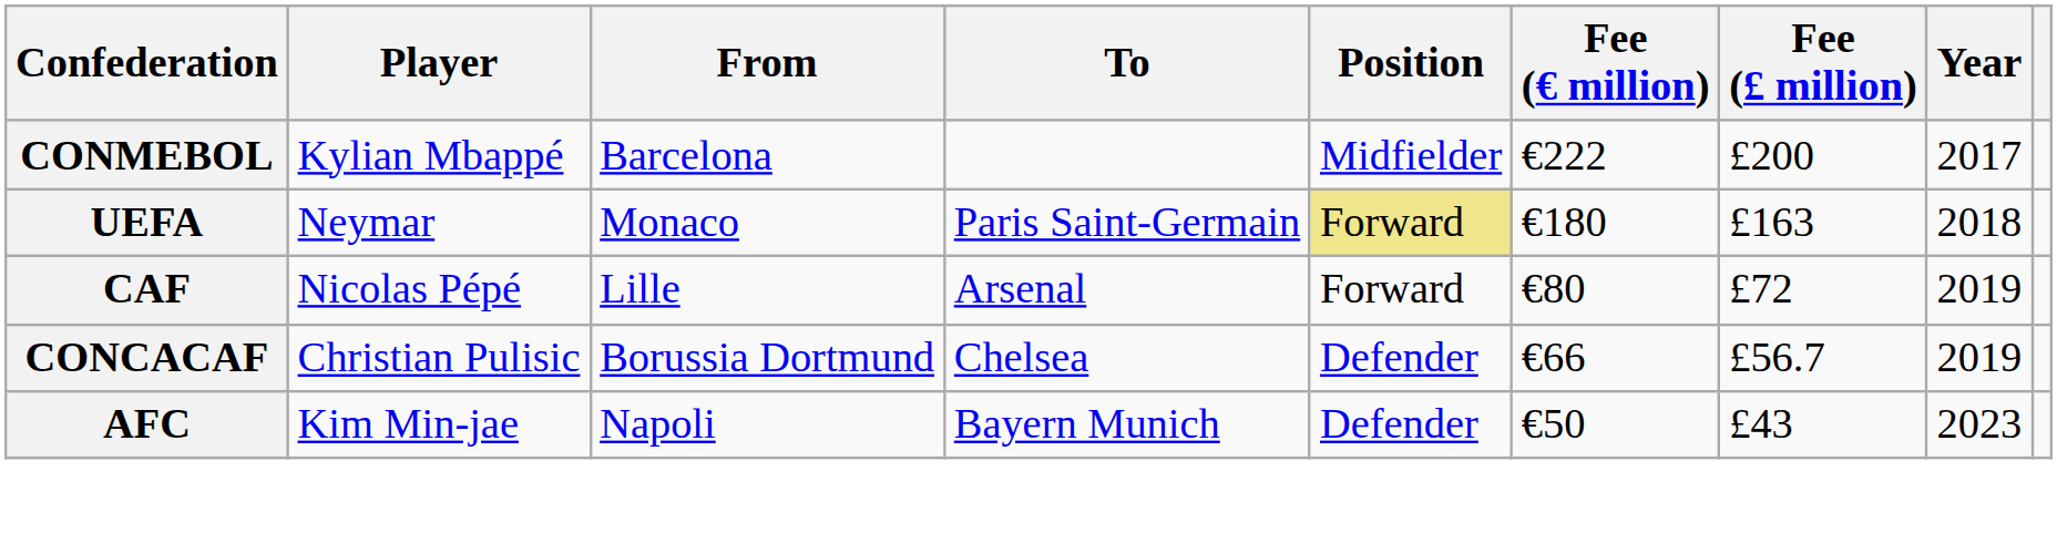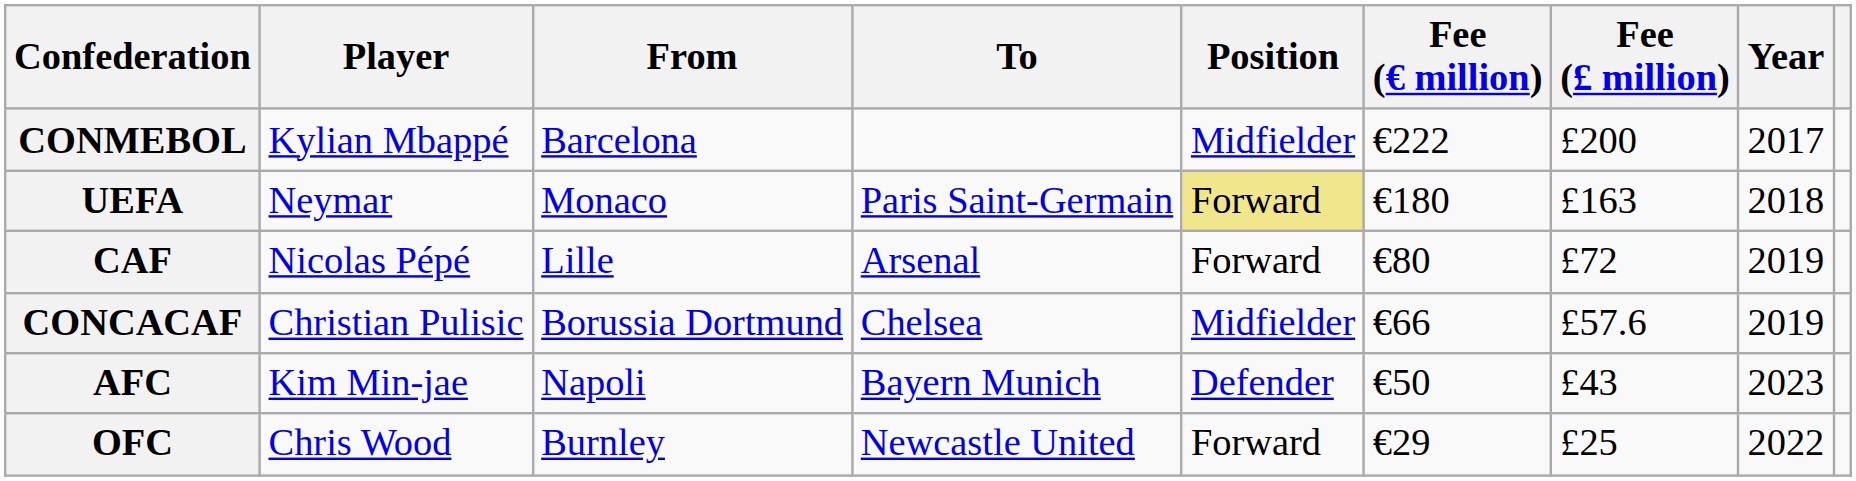 <table class="wikitable sortable mw-collapsible">
 <tr>
 <th scope="row" data-sort-type="number">Confederation</th>
 <th scope="row">Player</th>
 <th scope="row">From</th>
 <th scope="row">To</th>
 <th scope="row">Position</th>
 <th scope="row">Fee<br>(<a href='#'>€ million</a>)</th>
 <th scope="row">Fee<br>(<a href='#'>£ million</a>)</th>
 <th scope="row">Year</th>
 <th scope="row"></th>
 </tr>
 <tr style="foreground;">
 <th>CONMEBOL</th>
 <td> <a href='#'>Kylian Mbappé</a></td>
 <td> <a href='#'>Barcelona</a></td>
 <td></td>
 <td><a href='#'>Midfielder</a></td>
 <td>€222</td>
 <td>£200</td>
 <td>2017</td>
 <td style="text-align:center;"></td>
 </tr>
 <tr style="foreground;">
 <th>UEFA</th>
 <td> <a href='#'>Neymar</a></td>
 <td> <a href='#'>Monaco</a></td>
 <td> <a href='#'>Paris Saint-Germain</a></td>
 <td style="background: khaki;">Forward</td>
 <td>€180</td>
 <td>£163</td>
 <td>2018</td>
 <td style="text-align:center;"></td>
 </tr>
 <tr>
 <th>CAF</th>
 <td> <a href='#'>Nicolas Pépé</a></td>
 <td> <a href='#'>Lille</a></td>
 <td> <a href='#'>Arsenal</a></td>
 <td>Forward</td>
 <td>€80</td>
 <td>£72</td>
 <td>2019</td>
 <td style="text-align:center;"></td>
 </tr>
 <tr>
 <th>CONCACAF</th>
 <td> <a href='#'>Christian Pulisic</a></td>
 <td> <a href='#'>Borussia Dortmund</a></td>
 <td> <a href='#'>Chelsea</a></td>
-<td><a href='#'>Defender</a></td>
+<td><a href='#'>Midfielder</a></td>
 <td>€66</td>
-<td>£56.7</td>
+<td>£57.6</td>
 <td>2019</td>
 <td style="text-align:center;"></td>
 </tr>
 <tr>
 <th>AFC</th>
 <td> <a href='#'>Kim Min-jae</a></td>
 <td> <a href='#'>Napoli</a></td>
 <td> <a href='#'>Bayern Munich</a></td>
 <td><a href='#'>Defender</a></td>
 <td>€50</td>
 <td>£43</td>
 <td>2023</td>
 <td style="text-align:center;"></td>
 </tr>
+<tr>
+<th>OFC</th>
+<td> <a href='#'>Chris Wood</a></td>
+<td> <a href='#'>Burnley</a></td>
+<td> <a href='#'>Newcastle United</a></td>
+<td>Forward</td>
+<td>€29</td>
+<td>£25</td>
+<td>2022</td>
+<td style="text-align:center;"></td>
+</tr>
 </table>
